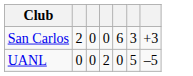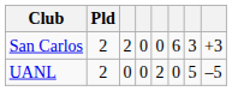 <table class="wikitable sortable" style="text-align:center;">
 <tr>
 <th>Club</th>
+<th>Pld</th>
 <th></th>
 <th></th>
 <th></th>
 <th></th>
 <th></th>
 <th></th>
 </tr>
 <tr>
 <td style="text-align:left;"> <a href='#'>San Carlos</a></td>
 <td>2</td>
+<td>2</td>
 <td>0</td>
 <td>0</td>
 <td>6</td>
 <td>3</td>
 <td>+3</td>
 </tr>
 <tr>
 <td style="text-align:left;"> <a href='#'>UANL</a></td>
+<td>2</td>
 <td>0</td>
 <td>0</td>
 <td>2</td>
 <td>0</td>
 <td>5</td>
 <td>–5</td>
 </tr>
 </table>
